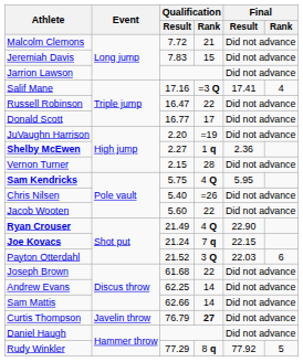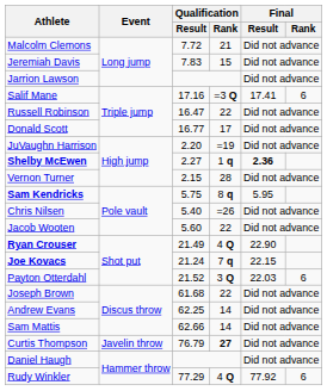 <table class=wikitable style=font-size:90%;text-align:center>
 <tr>
 <th rowspan=2>Athlete</th>
 <th rowspan=2>Event</th>
 <th colspan=2>Qualification</th>
 <th colspan=2>Final</th>
 </tr>
 <tr style=font-size:95%>
 <th>Result</th>
 <th>Rank</th>
 <th>Result</th>
 <th>Rank</th>
 </tr>
 <tr>
 <td align=left><a href='#'>Malcolm Clemons</a></td>
 <td align=left rowspan=3><a href='#'>Long jump</a></td>
 <td>7.72</td>
 <td>21</td>
 <td colspan=2>Did not advance</td>
 </tr>
 <tr>
 <td align=left><a href='#'>Jeremiah Davis</a></td>
 <td>7.83</td>
 <td>15</td>
 <td colspan=2>Did not advance</td>
 </tr>
 <tr>
 <td align=left><a href='#'>Jarrion Lawson</a></td>
 <td colspan=2></td>
 <td colspan=2>Did not advance</td>
 </tr>
 <tr>
 <td align=left><a href='#'>Salif Mane</a></td>
 <td align=left rowspan=3><a href='#'>Triple jump</a></td>
 <td>17.16</td>
 <td>=3 <strong>Q</strong></td>
 <td>17.41</td>
-<td>4</td>
+<td>6</td>
 </tr>
 <tr>
 <td align=left><a href='#'>Russell Robinson</a></td>
 <td>16.47</td>
 <td>22</td>
 <td colspan=2>Did not advance</td>
 </tr>
 <tr>
 <td align=left><a href='#'>Donald Scott</a></td>
 <td>16.77</td>
 <td>17</td>
 <td colspan=2>Did not advance</td>
 </tr>
 <tr>
 <td align=left><a href='#'>JuVaughn Harrison</a></td>
 <td align=left rowspan=3><a href='#'>High jump</a></td>
 <td>2.20</td>
 <td>=19</td>
 <td colspan=2>Did not advance</td>
 </tr>
 <tr>
 <td align=left><strong><a href='#'>Shelby McEwen</a></strong></td>
 <td>2.27</td>
 <td>1 <strong>q</strong></td>
-<td>2.36</td>
+<td><strong>2.36</strong></td>
 <td></td>
 </tr>
 <tr>
 <td align=left><a href='#'>Vernon Turner</a></td>
 <td>2.15</td>
 <td>28</td>
 <td colspan=2>Did not advance</td>
 </tr>
 <tr>
 <td align=left><strong><a href='#'>Sam Kendricks</a></strong></td>
 <td align=left rowspan=3><a href='#'>Pole vault</a></td>
 <td>5.75</td>
-<td>4 <strong>Q</strong></td>
+<td>8 <strong>q</strong></td>
 <td>5.95</td>
 <td></td>
 </tr>
 <tr>
 <td align=left><a href='#'>Chris Nilsen</a></td>
 <td>5.40</td>
 <td>=26</td>
 <td colspan=2>Did not advance</td>
 </tr>
 <tr>
 <td align=left><a href='#'>Jacob Wooten</a></td>
 <td>5.60</td>
 <td>22</td>
 <td colspan=2>Did not advance</td>
 </tr>
 <tr>
 <td align=left><strong><a href='#'>Ryan Crouser</a></strong></td>
 <td align=left rowspan=3><a href='#'>Shot put</a></td>
 <td>21.49</td>
 <td>4 <strong>Q</strong></td>
 <td>22.90</td>
 <td></td>
 </tr>
 <tr>
 <td align=left><strong><a href='#'>Joe Kovacs</a></strong></td>
 <td>21.24</td>
 <td>7 <strong>q</strong></td>
 <td>22.15</td>
 <td></td>
 </tr>
 <tr>
 <td align=left><a href='#'>Payton Otterdahl</a></td>
 <td>21.52</td>
 <td>3 <strong>Q</strong></td>
 <td>22.03</td>
 <td>6</td>
 </tr>
 <tr>
 <td align=left><a href='#'>Joseph Brown</a></td>
 <td align=left rowspan=3><a href='#'>Discus throw</a></td>
 <td>61.68</td>
 <td>22</td>
 <td colspan=2>Did not advance</td>
 </tr>
 <tr>
 <td align=left><a href='#'>Andrew Evans</a></td>
 <td>62.25</td>
 <td>14</td>
 <td colspan=2>Did not advance</td>
 </tr>
 <tr>
 <td align=left><a href='#'>Sam Mattis</a></td>
 <td>62.66</td>
 <td>14</td>
 <td colspan=2>Did not advance</td>
 </tr>
 <tr>
 <td align=left><a href='#'>Curtis Thompson</a></td>
 <td align=left><a href='#'>Javelin throw</a></td>
 <td>76.79</td>
 <td><strong>27</strong></td>
 <td colspan=2>Did not advance</td>
 </tr>
 <tr>
 <td align=left><a href='#'>Daniel Haugh</a></td>
 <td align=left rowspan=2><a href='#'>Hammer throw</a></td>
 <td colspan=2></td>
 <td colspan=2>Did not advance</td>
 </tr>
 <tr>
 <td align=left><a href='#'>Rudy Winkler</a></td>
 <td>77.29</td>
-<td>8 <strong>q</strong></td>
+<td>4 <strong>Q</strong></td>
 <td>77.92</td>
-<td>5</td>
+<td>6</td>
 </tr>
 </table>
